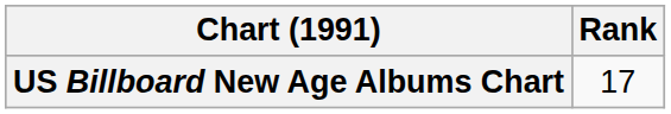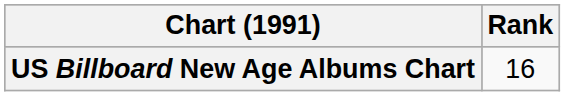 <table class="wikitable plainrowheaders" style="text-align:center;">
 <tr>
 <th scope="col">Chart (1991)</th>
 <th scope="col">Rank</th>
 </tr>
 <tr>
 <th scope="row">US <em>Billboard</em> New Age Albums Chart</th>
-<td>17</td>
+<td>16</td>
 </tr>
 </table>
